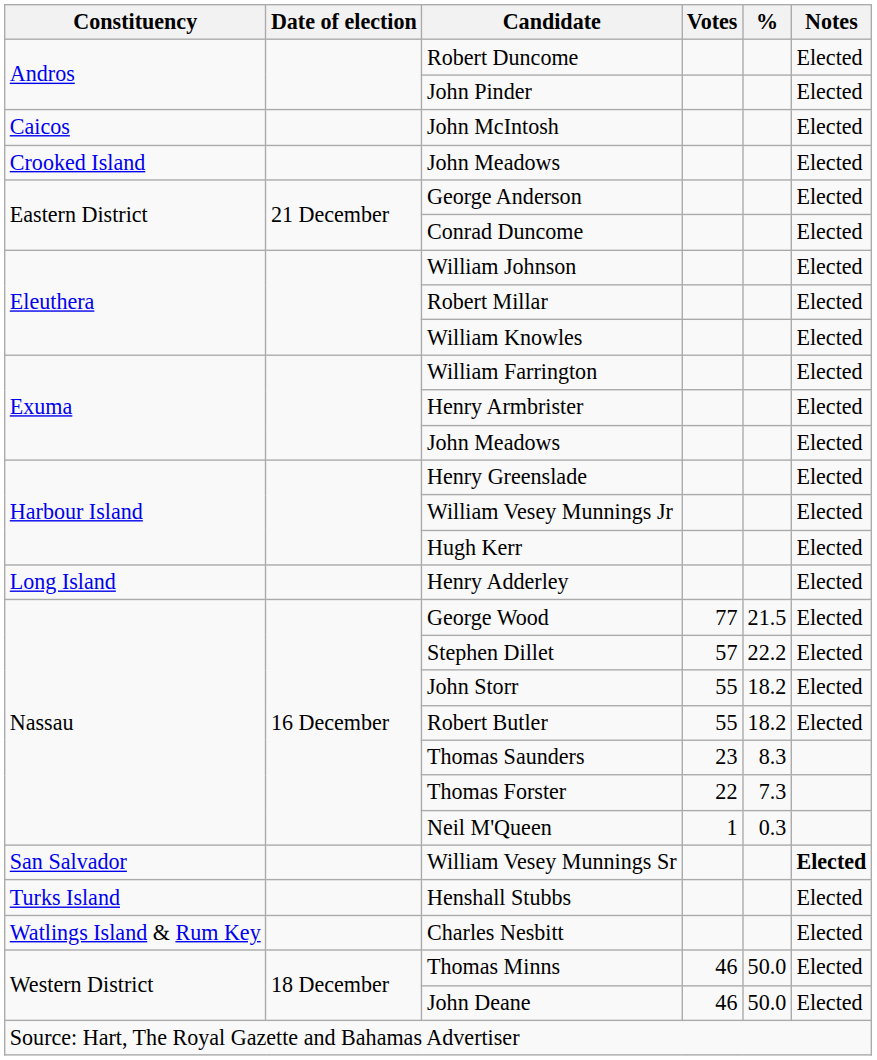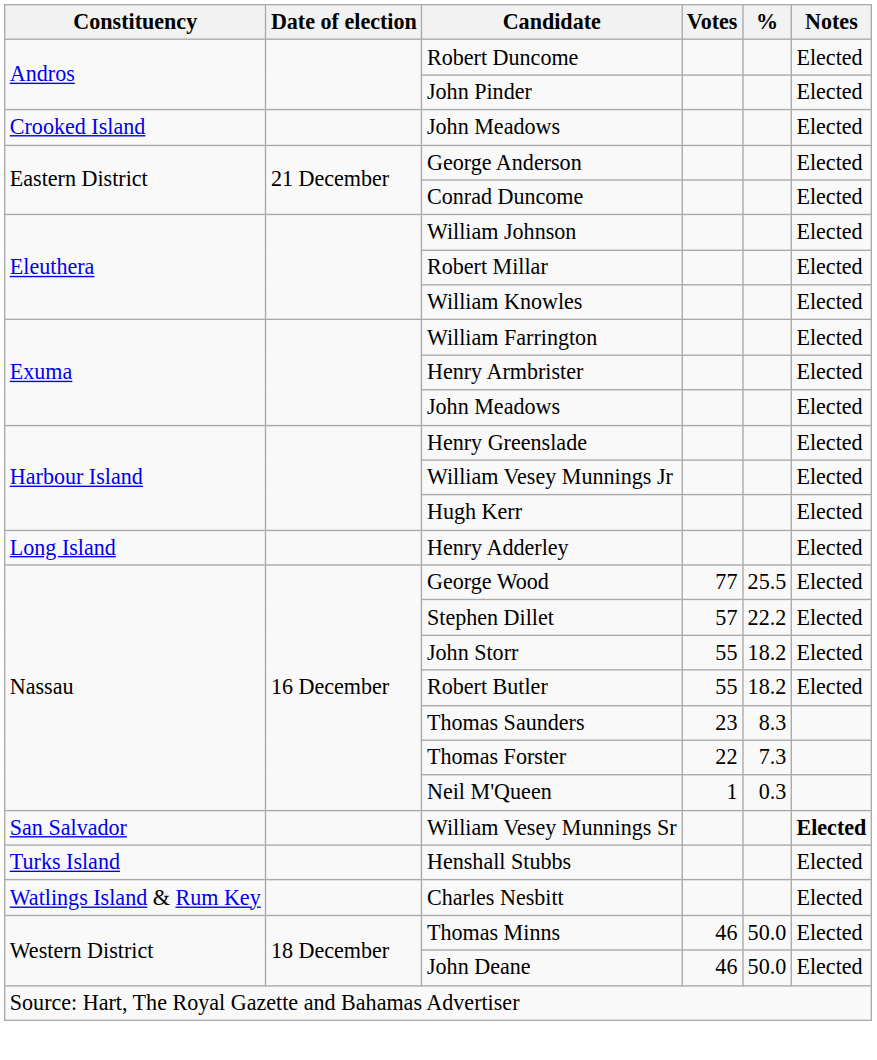 <table class=wikitable>
 <tr>
 <th>Constituency</th>
 <th>Date of election</th>
 <th>Candidate</th>
 <th>Votes</th>
 <th>%</th>
 <th>Notes</th>
 </tr>
 <tr>
 <td rowspan=2><a href='#'>Andros</a></td>
 <td rowspan=2></td>
 <td>Robert Duncome</td>
 <td></td>
 <td></td>
 <td>Elected</td>
 </tr>
 <tr>
 <td>John Pinder</td>
-<td></td>
-<td></td>
-<td>Elected</td>
-</tr>
-<tr>
-<td><a href='#'>Caicos</a></td>
-<td></td>
-<td>John McIntosh</td>
 <td></td>
 <td></td>
 <td>Elected</td>
 </tr>
 <tr>
 <td><a href='#'>Crooked Island</a></td>
 <td></td>
 <td>John Meadows</td>
 <td></td>
 <td></td>
 <td>Elected</td>
 </tr>
 <tr>
 <td rowspan=2>Eastern District</td>
 <td rowspan=2>21 December</td>
 <td>George Anderson</td>
 <td></td>
 <td></td>
 <td>Elected</td>
 </tr>
 <tr>
 <td>Conrad Duncome</td>
 <td></td>
 <td></td>
 <td>Elected</td>
 </tr>
 <tr>
 <td rowspan=3><a href='#'>Eleuthera</a></td>
 <td rowspan=3></td>
 <td>William Johnson</td>
 <td></td>
 <td></td>
 <td>Elected</td>
 </tr>
 <tr>
 <td>Robert Millar</td>
 <td></td>
 <td></td>
 <td>Elected</td>
 </tr>
 <tr>
 <td>William Knowles</td>
 <td></td>
 <td></td>
 <td>Elected</td>
 </tr>
 <tr>
 <td rowspan=3><a href='#'>Exuma</a></td>
 <td rowspan=3></td>
 <td>William Farrington</td>
 <td></td>
 <td></td>
 <td>Elected</td>
 </tr>
 <tr>
 <td>Henry Armbrister</td>
 <td></td>
 <td></td>
 <td>Elected</td>
 </tr>
 <tr>
 <td>John Meadows</td>
 <td></td>
 <td></td>
 <td>Elected</td>
 </tr>
 <tr>
 <td rowspan=3><a href='#'>Harbour Island</a></td>
 <td rowspan=3></td>
 <td>Henry Greenslade</td>
 <td></td>
 <td></td>
 <td>Elected</td>
 </tr>
 <tr>
 <td>William Vesey Munnings Jr</td>
 <td></td>
 <td></td>
 <td>Elected</td>
 </tr>
 <tr>
 <td>Hugh Kerr</td>
 <td></td>
 <td></td>
 <td>Elected</td>
 </tr>
 <tr>
 <td><a href='#'>Long Island</a></td>
 <td></td>
 <td>Henry Adderley</td>
 <td></td>
 <td></td>
 <td>Elected</td>
 </tr>
 <tr>
 <td rowspan=7>Nassau</td>
 <td rowspan=7>16 December</td>
 <td>George Wood</td>
 <td align=right>77</td>
-<td align=right>21.5</td>
+<td align=right>25.5</td>
 <td>Elected</td>
 </tr>
 <tr>
 <td>Stephen Dillet</td>
 <td align=right>57</td>
 <td align=right>22.2</td>
 <td>Elected</td>
 </tr>
 <tr>
 <td>John Storr</td>
 <td align=right>55</td>
 <td align=right>18.2</td>
 <td>Elected</td>
 </tr>
 <tr>
 <td>Robert Butler</td>
 <td align=right>55</td>
 <td align=right>18.2</td>
 <td>Elected</td>
 </tr>
 <tr>
 <td>Thomas Saunders</td>
 <td align=right>23</td>
 <td align=right>8.3</td>
 <td></td>
 </tr>
 <tr>
 <td>Thomas Forster</td>
 <td align=right>22</td>
 <td align=right>7.3</td>
 <td></td>
 </tr>
 <tr>
 <td>Neil M'Queen</td>
 <td align=right>1</td>
 <td align=right>0.3</td>
 <td></td>
 </tr>
 <tr>
 <td><a href='#'>San Salvador</a></td>
 <td></td>
 <td>William Vesey Munnings Sr</td>
 <td></td>
 <td></td>
 <td><strong>Elected</strong></td>
 </tr>
 <tr>
 <td><a href='#'>Turks Island</a></td>
 <td></td>
 <td>Henshall Stubbs</td>
 <td></td>
 <td></td>
 <td>Elected</td>
 </tr>
 <tr>
 <td><a href='#'>Watlings Island</a> & <a href='#'>Rum Key</a></td>
 <td></td>
 <td>Charles Nesbitt</td>
 <td></td>
 <td></td>
 <td>Elected</td>
 </tr>
 <tr>
 <td rowspan=2>Western District</td>
 <td rowspan=2>18 December</td>
 <td>Thomas Minns</td>
 <td align=right>46</td>
 <td align=right>50.0</td>
 <td>Elected</td>
 </tr>
 <tr>
 <td>John Deane</td>
 <td align=right>46</td>
 <td align=right>50.0</td>
 <td>Elected</td>
 </tr>
 <tr>
 <td colspan=6>Source: Hart, The Royal Gazette and Bahamas Advertiser</td>
 </tr>
 </table>
